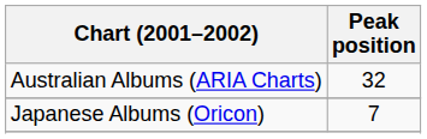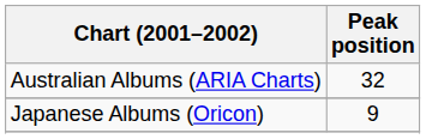 <table class="wikitable sortable plainrowheaders">
 <tr>
 <th>Chart (2001–2002)</th>
 <th>Peak<br>position</th>
 </tr>
 <tr>
 <td>Australian Albums (<a href='#'>ARIA Charts</a>)</td>
 <td style="text-align:center;">32</td>
 </tr>
 <tr>
 </tr>
 <tr>
 <td>Japanese Albums (<a href='#'>Oricon</a>)</td>
-<td style="text-align:center;">7</td>
+<td style="text-align:center;">9</td>
 </tr>
 <tr>
 </tr>
 <tr>
 </tr>
 <tr>
 </tr>
 <tr>
 </tr>
 <tr>
 </tr>
 </table>
